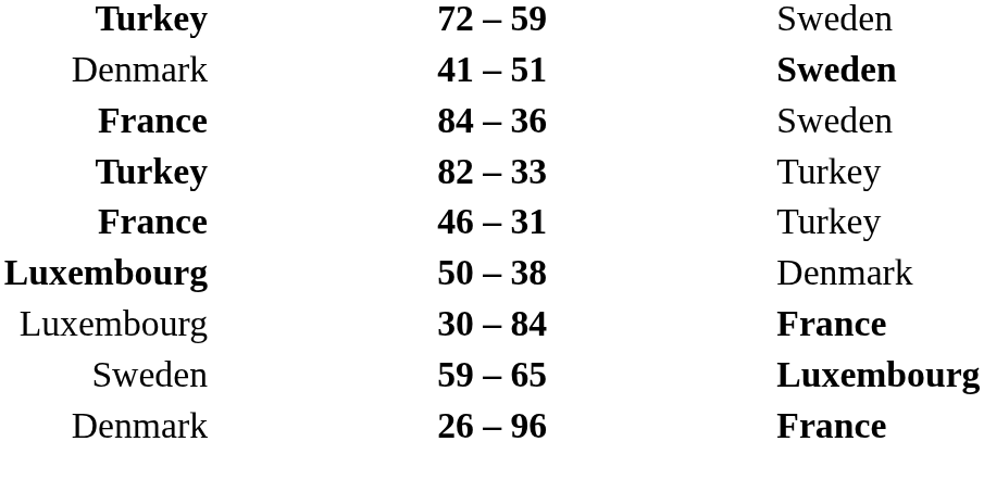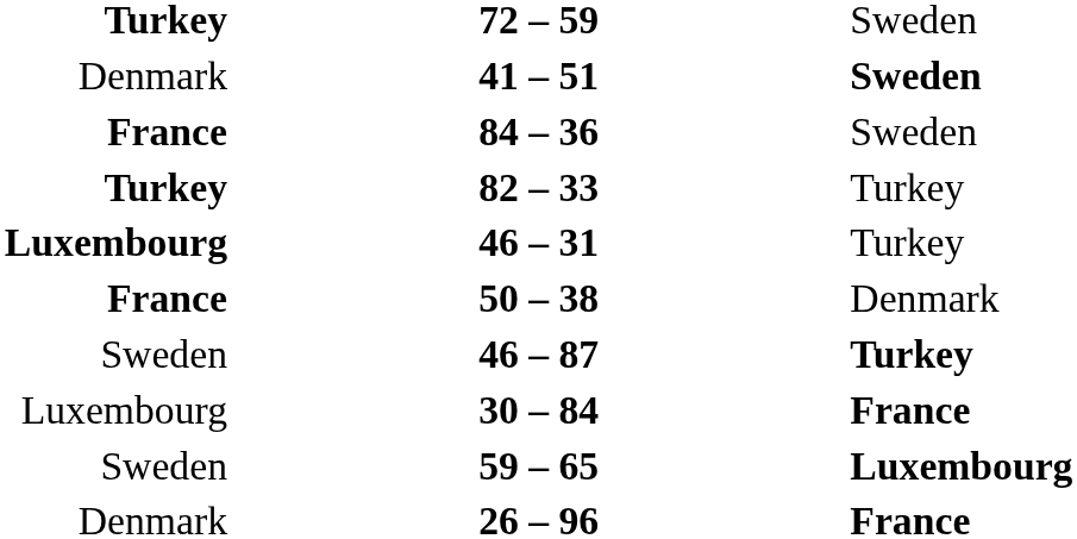 <table width=75% cellspacing=1>
 <tr>
 <th width=25%></th>
 <th width=25%></th>
 <th width=25%></th>
 </tr>
 <tr style=font-size:90%>
 <td align=right><strong>Turkey</strong></td>
 <td align=center><strong>72 – 59</strong></td>
 <td>Sweden</td>
 </tr>
 <tr style=font-size:90%>
 <td align=right>Denmark</td>
 <td align=center><strong>41 – 51</strong></td>
 <td><strong>Sweden</strong></td>
 </tr>
 <tr style=font-size:90%>
 <td align=right><strong>France</strong></td>
 <td align=center><strong>84 – 36</strong></td>
 <td>Sweden</td>
 </tr>
 <tr style=font-size:90%>
 <td align=right><strong>Turkey</strong></td>
 <td align=center><strong>82 – 33</strong></td>
 <td>Turkey</td>
 </tr>
 <tr style=font-size:90%>
-<td align=right><strong>France</strong></td>
+<td align=right><strong>Luxembourg</strong></td>
 <td align=center><strong>46 – 31</strong></td>
 <td>Turkey</td>
 </tr>
 <tr style=font-size:90%>
-<td align=right><strong>Luxembourg</strong></td>
+<td align=right><strong>France</strong></td>
 <td align=center><strong>50 – 38</strong></td>
 <td>Denmark</td>
+</tr>
+<tr style=font-size:90%>
+<td align=right>Sweden</td>
+<td align=center><strong>46 – 87</strong></td>
+<td><strong>Turkey</strong></td>
 </tr>
 <tr style=font-size:90%>
 <td align=right>Luxembourg</td>
 <td align=center><strong>30 – 84</strong></td>
 <td><strong>France</strong></td>
 </tr>
 <tr style=font-size:90%>
 <td align=right>Sweden</td>
 <td align=center><strong>59 – 65</strong></td>
 <td><strong>Luxembourg</strong></td>
 </tr>
 <tr style=font-size:90%>
 <td align=right>Denmark</td>
 <td align=center><strong>26 – 96</strong></td>
 <td><strong>France</strong></td>
 </tr>
 </table>
